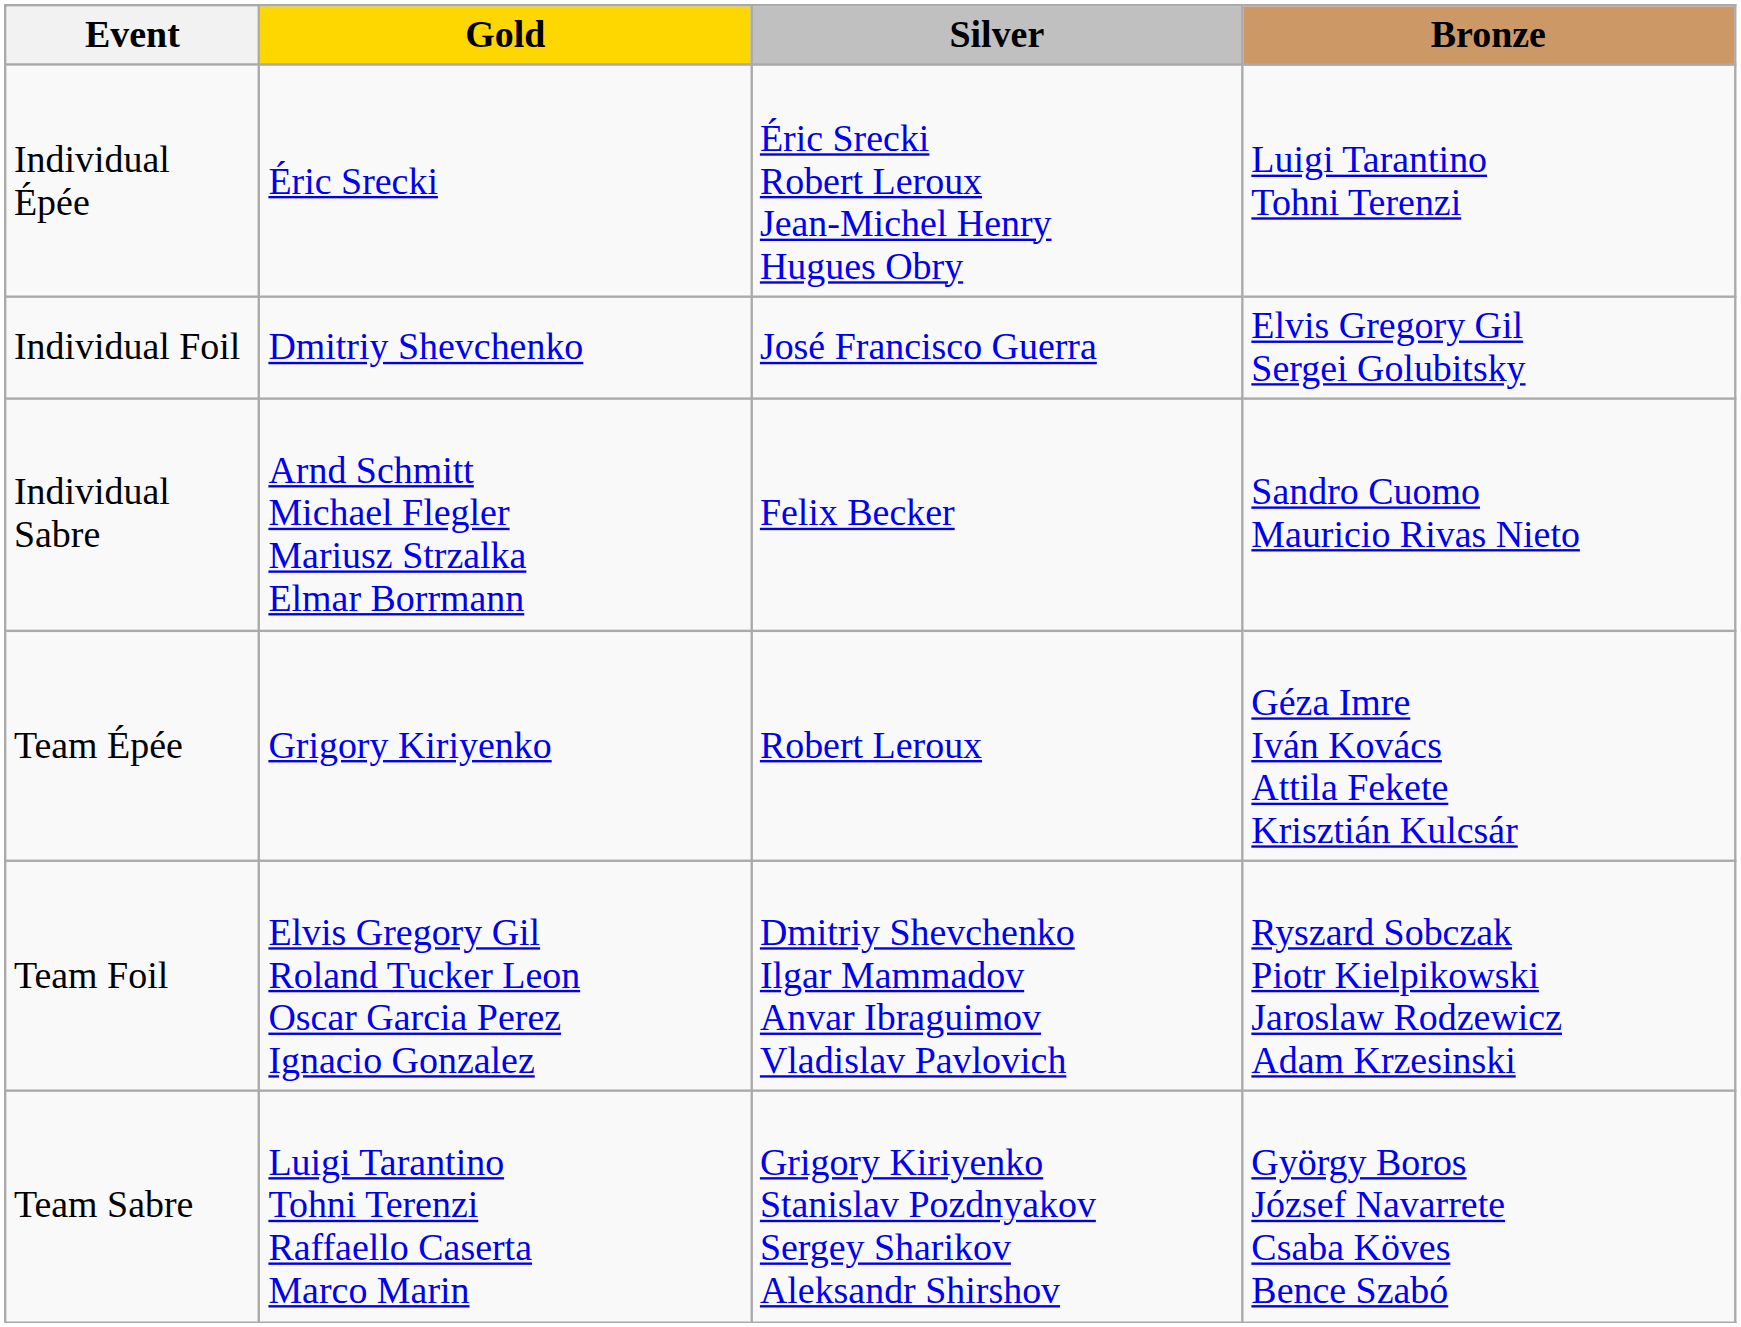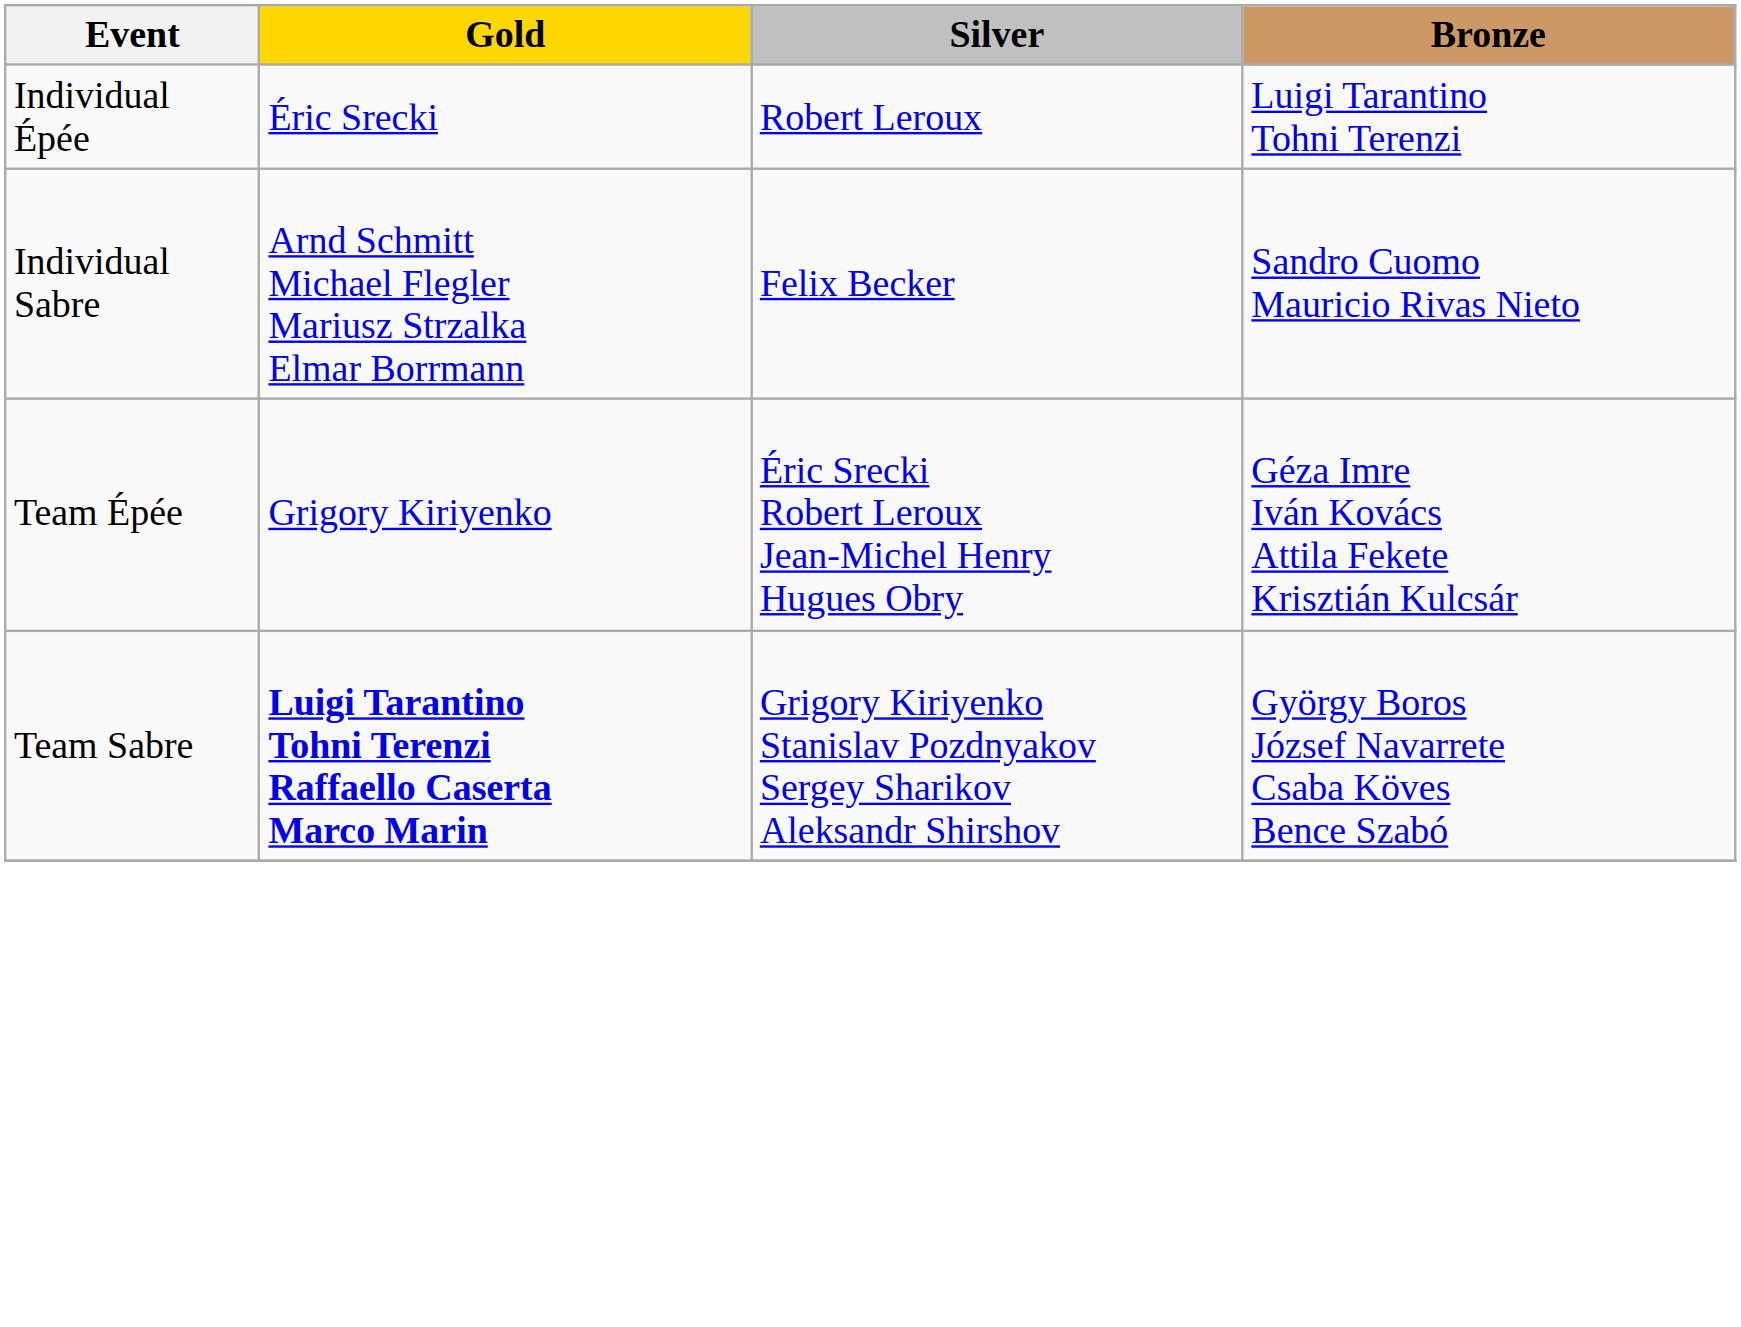 <table class="wikitable">
 <tr>
 <th width="100">Event</th>
 <th style="background-color:gold;" width="200"> Gold</th>
 <th style="background-color:silver;" width="200"> Silver</th>
 <th style="background-color:#CC9966;" width="200"> Bronze</th>
 </tr>
 <tr>
 <td>Individual Épée</td>
 <td> <a href='#'>Éric Srecki</a></td>
-<td> <br> <a href='#'>Éric Srecki</a> <br> <a href='#'>Robert Leroux</a> <br> <a href='#'>Jean-Michel Henry</a> <br> <a href='#'>Hugues Obry</a></td>
+<td> <a href='#'>Robert Leroux</a></td>
 <td> <a href='#'>Luigi Tarantino</a> <br>  <a href='#'>Tohni Terenzi</a></td>
-</tr>
-<tr>
-<td>Individual Foil</td>
-<td> <a href='#'>Dmitriy Shevchenko</a></td>
-<td> <a href='#'>José Francisco Guerra</a></td>
-<td> <a href='#'>Elvis Gregory Gil</a> <br>  <a href='#'>Sergei Golubitsky</a></td>
 </tr>
 <tr>
 <td>Individual Sabre</td>
 <td> <br> <a href='#'>Arnd Schmitt</a> <br> <a href='#'>Michael Flegler</a> <br> <a href='#'>Mariusz Strzalka</a> <br> <a href='#'>Elmar Borrmann</a></td>
 <td> <a href='#'>Felix Becker</a></td>
 <td> <a href='#'>Sandro Cuomo</a> <br>  <a href='#'>Mauricio Rivas Nieto</a></td>
 </tr>
 <tr>
 <td>Team Épée</td>
 <td> <a href='#'>Grigory Kiriyenko</a></td>
-<td> <a href='#'>Robert Leroux</a></td>
+<td> <br> <a href='#'>Éric Srecki</a> <br> <a href='#'>Robert Leroux</a> <br> <a href='#'>Jean-Michel Henry</a> <br> <a href='#'>Hugues Obry</a></td>
 <td> <br> <a href='#'>Géza Imre</a> <br> <a href='#'>Iván Kovács</a> <br> <a href='#'>Attila Fekete</a> <br> <a href='#'>Krisztián Kulcsár</a></td>
 </tr>
 <tr>
-<td>Team Foil</td>
-<td> <br> <a href='#'>Elvis Gregory Gil</a> <br> <a href='#'>Roland Tucker Leon</a> <br> <a href='#'>Oscar Garcia Perez</a> <br> <a href='#'>Ignacio Gonzalez</a></td>
-<td> <br> <a href='#'>Dmitriy Shevchenko</a> <br> <a href='#'>Ilgar Mammadov</a> <br> <a href='#'>Anvar Ibraguimov</a> <br> <a href='#'>Vladislav Pavlovich</a></td>
-<td> <br> <a href='#'>Ryszard Sobczak</a> <br> <a href='#'>Piotr Kielpikowski</a> <br> <a href='#'>Jaroslaw Rodzewicz</a> <br> <a href='#'>Adam Krzesinski</a></td>
-</tr>
-<tr>
 <td>Team Sabre</td>
-<td> <br> <a href='#'>Luigi Tarantino</a> <br> <a href='#'>Tohni Terenzi</a> <br> <a href='#'>Raffaello Caserta</a> <br> <a href='#'>Marco Marin</a></td>
+<td><strong> <br> <a href='#'>Luigi Tarantino</a> <br> <a href='#'>Tohni Terenzi</a> <br> <a href='#'>Raffaello Caserta</a> <br> <a href='#'>Marco Marin</a></strong></td>
 <td> <br> <a href='#'>Grigory Kiriyenko</a> <br> <a href='#'>Stanislav Pozdnyakov</a> <br> <a href='#'>Sergey Sharikov</a> <br> <a href='#'>Aleksandr Shirshov</a></td>
 <td> <br> <a href='#'>György Boros</a> <br> <a href='#'>József Navarrete</a> <br> <a href='#'>Csaba Köves</a> <br> <a href='#'>Bence Szabó</a></td>
 </tr>
 <tr>
 </tr>
 </table>
